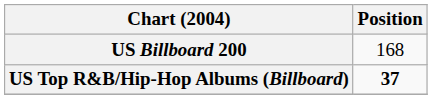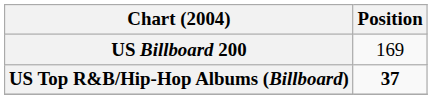 <table class="wikitable sortable plainrowheaders">
 <tr>
 <th scope="col">Chart (2004)</th>
 <th scope="col">Position</th>
 </tr>
 <tr>
 <th scope="row">US <em>Billboard</em> 200</th>
-<td style="text-align:center;">168</td>
+<td style="text-align:center;">169</td>
 </tr>
 <tr>
 <th scope="row">US Top R&B/Hip-Hop Albums (<em>Billboard</em>)</th>
 <td style="text-align:center;"><strong>37</strong></td>
 </tr>
 <tr>
 </tr>
 </table>
